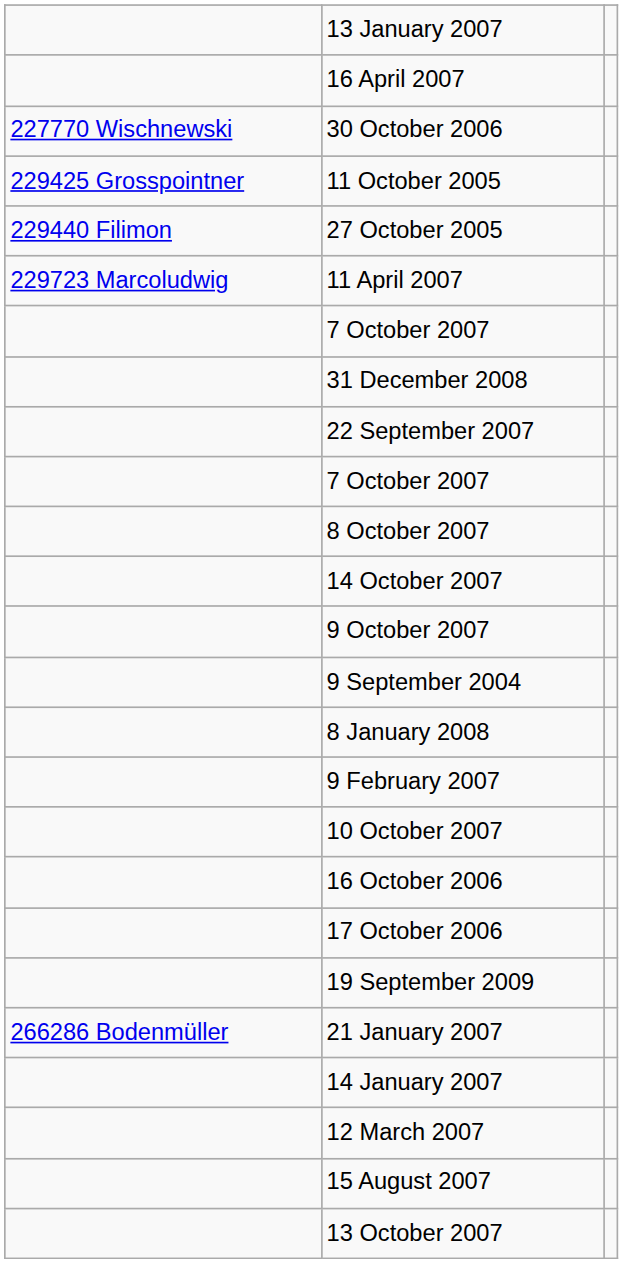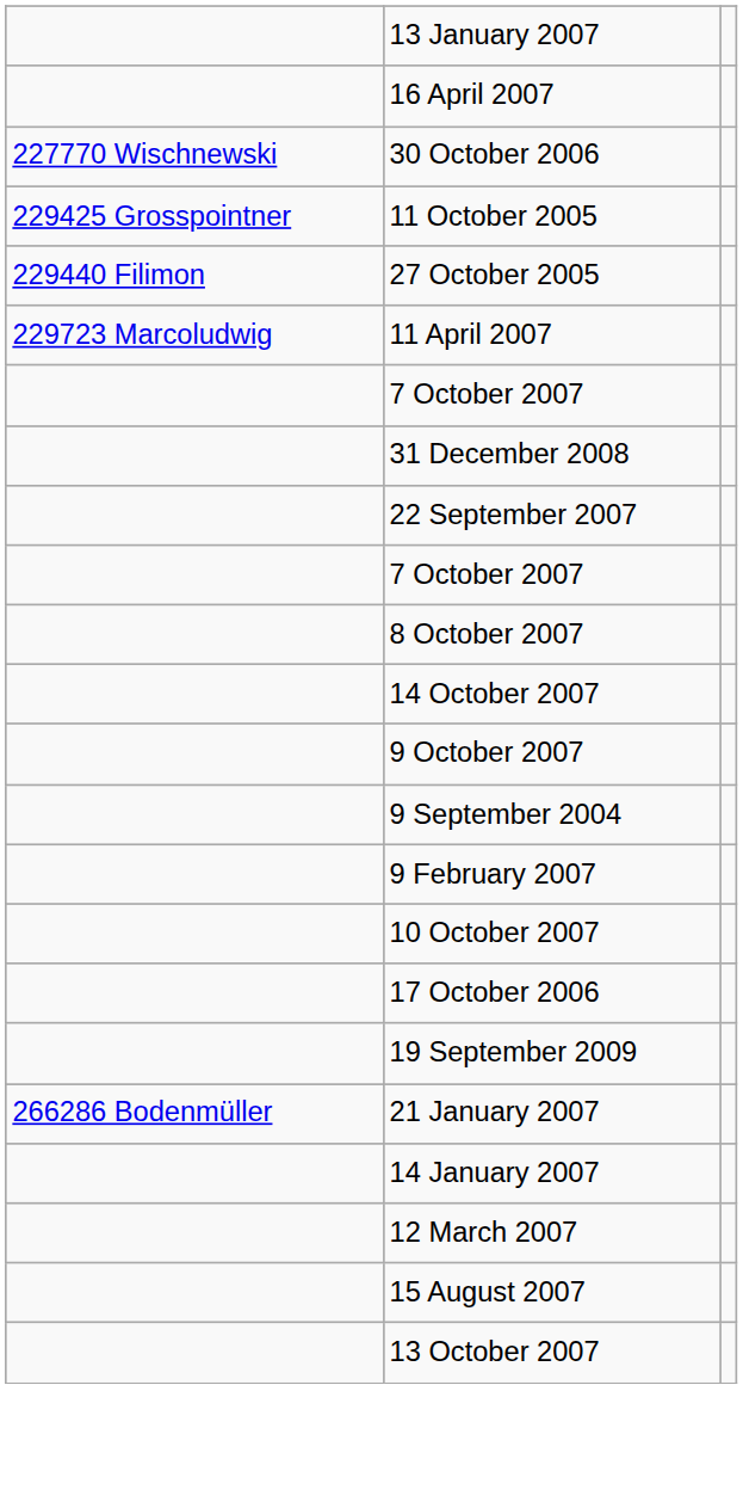 <table class="wikitable" style="font-size: 89%; float: left; width: 26em; margin-right: 1em; line-height: 1.65em">
 <tr>
 <td></td>
 <td>13 January 2007</td>
 <td></td>
 </tr>
 <tr>
 <td></td>
 <td>16 April 2007</td>
 <td></td>
 </tr>
 <tr>
 <td><a href='#'>227770 Wischnewski</a></td>
 <td>30 October 2006</td>
 <td></td>
 </tr>
 <tr>
 <td><a href='#'>229425 Grosspointner</a></td>
 <td>11 October 2005</td>
 <td></td>
 </tr>
 <tr>
 <td><a href='#'>229440 Filimon</a></td>
 <td>27 October 2005</td>
 <td></td>
 </tr>
 <tr>
 <td><a href='#'>229723 Marcoludwig</a></td>
 <td>11 April 2007</td>
 <td></td>
 </tr>
 <tr>
 <td></td>
 <td>7 October 2007</td>
 <td></td>
 </tr>
 <tr>
 <td></td>
 <td>31 December 2008</td>
 <td></td>
 </tr>
 <tr>
 <td></td>
 <td>22 September 2007</td>
 <td></td>
 </tr>
 <tr>
 <td></td>
 <td>7 October 2007</td>
 <td></td>
 </tr>
 <tr>
 <td></td>
 <td>8 October 2007</td>
 <td></td>
 </tr>
 <tr>
 <td></td>
 <td>14 October 2007</td>
 <td></td>
 </tr>
 <tr>
 <td></td>
 <td>9 October 2007</td>
 <td></td>
 </tr>
 <tr>
 <td></td>
 <td>9 September 2004</td>
 <td></td>
 </tr>
 <tr>
 <td></td>
-<td>8 January 2008</td>
-<td></td>
-</tr>
-<tr>
-<td></td>
 <td>9 February 2007</td>
 <td></td>
 </tr>
 <tr>
 <td></td>
 <td>10 October 2007</td>
-<td></td>
-</tr>
-<tr>
-<td></td>
-<td>16 October 2006</td>
 <td></td>
 </tr>
 <tr>
 <td></td>
 <td>17 October 2006</td>
 <td></td>
 </tr>
 <tr>
 <td></td>
 <td>19 September 2009</td>
 <td></td>
 </tr>
 <tr>
 <td><a href='#'>266286 Bodenmüller</a></td>
 <td>21 January 2007</td>
 <td></td>
 </tr>
 <tr>
 <td></td>
 <td>14 January 2007</td>
 <td></td>
 </tr>
 <tr>
 <td></td>
 <td>12 March 2007</td>
 <td></td>
 </tr>
 <tr>
 <td></td>
 <td>15 August 2007</td>
 <td></td>
 </tr>
 <tr>
 <td></td>
 <td>13 October 2007</td>
 <td></td>
 </tr>
 </table>
